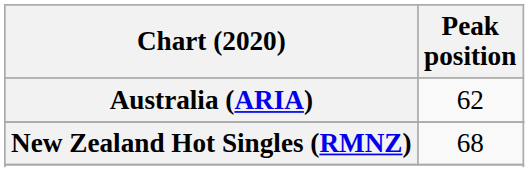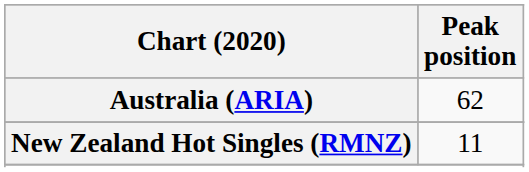 <table class="wikitable sortable plainrowheaders" style="text-align:center">
 <tr>
 <th scope="col">Chart (2020)</th>
 <th scope="col">Peak<br>position</th>
 </tr>
 <tr>
 <th scope="row">Australia (<a href='#'>ARIA</a>)</th>
 <td>62</td>
 </tr>
 <tr>
 </tr>
 <tr>
 </tr>
 <tr>
 <th scope="row">New Zealand Hot Singles (<a href='#'>RMNZ</a>)</th>
-<td>68</td>
+<td>11</td>
 </tr>
 <tr>
 </tr>
 <tr>
 </tr>
 </table>
